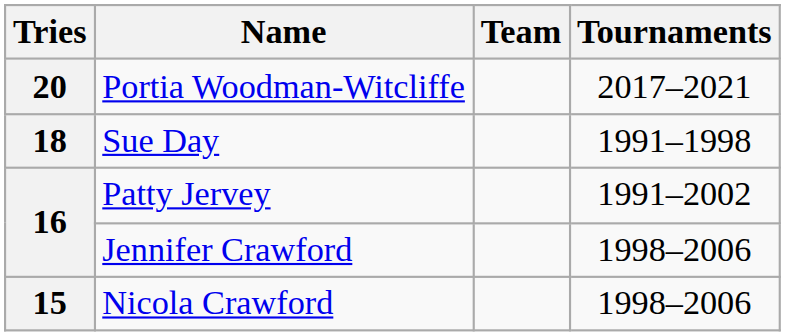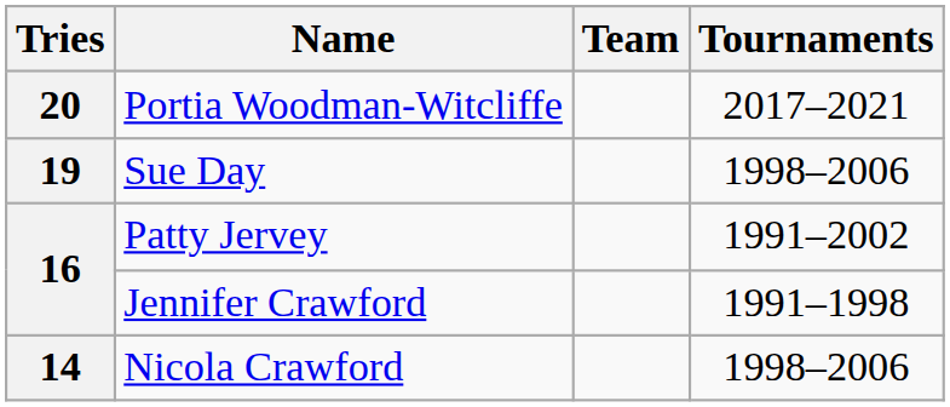 <table class="wikitable">
 <tr>
 <th>Tries</th>
 <th>Name</th>
 <th>Team</th>
 <th>Tournaments</th>
 </tr>
 <tr>
 <th>20</th>
 <td><a href='#'>Portia Woodman-Witcliffe</a></td>
 <td></td>
 <td align=center>2017–2021</td>
 </tr>
 <tr>
-<th>18</th>
+<th>19</th>
 <td><a href='#'>Sue Day</a></td>
 <td></td>
-<td align=center>1991–1998</td>
+<td align=center>1998–2006</td>
 </tr>
 <tr>
 <th rowspan = "2">16</th>
 <td><a href='#'>Patty Jervey</a></td>
 <td></td>
 <td align=center>1991–2002</td>
 </tr>
 <tr>
 <td><a href='#'>Jennifer Crawford</a></td>
 <td></td>
-<td align=center>1998–2006</td>
+<td align=center>1991–1998</td>
 </tr>
 <tr>
-<th>15</th>
+<th>14</th>
 <td><a href='#'>Nicola Crawford</a></td>
 <td></td>
 <td align=center>1998–2006</td>
 </tr>
 </table>
